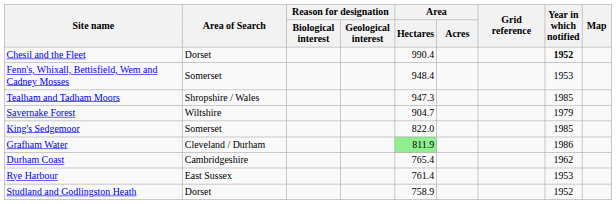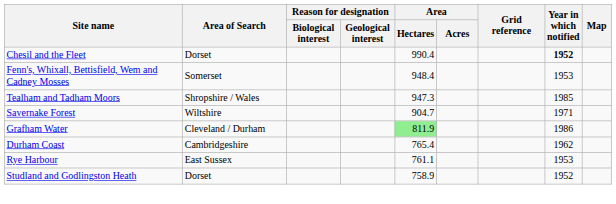 <table class="wikitable">
 <tr>
 <th width="280" rowspan="2">Site name</th>
 <th width="160" rowspan="2">Area of Search</th>
 <th width="160" colspan="2">Reason for designation</th>
 <th width="120" colspan="2">Area</th>
 <th width="100" rowspan="2">Grid reference</th>
 <th width="50" rowspan="2">Year in which notified</th>
 <th width="40" rowspan="2">Map</th>
 </tr>
 <tr>
 <th width="80">Biological interest</th>
 <th width="80">Geological interest</th>
 <th width="60">Hectares</th>
 <th width="60">Acres</th>
 </tr>
 <tr>
 <td><a href='#'>Chesil and the Fleet</a></td>
 <td>Dorset</td>
 <td align="center"></td>
 <td align="center"></td>
 <td align="right">990.4</td>
 <td align="right"></td>
 <td align="center"></td>
 <td align="center"><strong>1952</strong></td>
 <td align="center"></td>
 </tr>
 <tr>
 <td><a href='#'>Fenn's, Whixall, Bettisfield, Wem and Cadney Mosses</a></td>
 <td>Somerset</td>
 <td align="center"></td>
 <td></td>
 <td align="right">948.4</td>
 <td align="right"></td>
 <td align="center"></td>
 <td align="center">1953</td>
 <td align="center"></td>
 </tr>
 <tr>
 <td><a href='#'>Tealham and Tadham Moors</a></td>
 <td>Shropshire / Wales</td>
 <td align="center"></td>
 <td></td>
 <td align="right">947.3</td>
 <td align="right"></td>
 <td align="center"></td>
 <td align="center">1985</td>
 <td align="center"></td>
 </tr>
 <tr>
 <td><a href='#'>Savernake Forest</a></td>
 <td>Wiltshire</td>
 <td align="center"></td>
 <td></td>
 <td align="right">904.7</td>
 <td align="right"></td>
 <td align="center"></td>
-<td align="center">1979</td>
-<td align="center"></td>
-</tr>
-<tr>
-<td><a href='#'>King's Sedgemoor</a></td>
-<td>Somerset</td>
-<td align="center"></td>
-<td></td>
-<td align="right">822.0</td>
-<td align="right"></td>
-<td align="center"></td>
-<td align="center">1985</td>
+<td align="center">1971</td>
 <td align="center"></td>
 </tr>
 <tr>
 <td><a href='#'>Grafham Water</a></td>
 <td>Cleveland / Durham</td>
 <td align="center"></td>
 <td></td>
 <td align="right" style="background: lightgreen;">811.9</td>
 <td align="right"></td>
 <td align="center"></td>
 <td align="center">1986</td>
 <td align="center"></td>
 </tr>
 <tr>
 <td><a href='#'>Durham Coast</a></td>
 <td>Cambridgeshire</td>
 <td align="center"></td>
 <td align="center"></td>
 <td align="right">765.4</td>
 <td align="right"></td>
 <td align="center"></td>
 <td align="center">1962</td>
 <td align="center"></td>
 </tr>
 <tr>
 <td><a href='#'>Rye Harbour</a></td>
 <td>East Sussex</td>
 <td align="center"></td>
 <td align="center"></td>
-<td align="right">761.4</td>
+<td align="right">761.1</td>
 <td align="right"></td>
 <td align="center"></td>
 <td align="center">1953</td>
 <td align="center"></td>
 </tr>
 <tr>
 <td><a href='#'>Studland and Godlingston Heath</a></td>
 <td>Dorset</td>
 <td align="center"></td>
 <td align="center"></td>
 <td align="right">758.9</td>
 <td align="right"></td>
 <td align="center"></td>
 <td align="center">1952</td>
 <td align="center"></td>
 </tr>
 </table>
